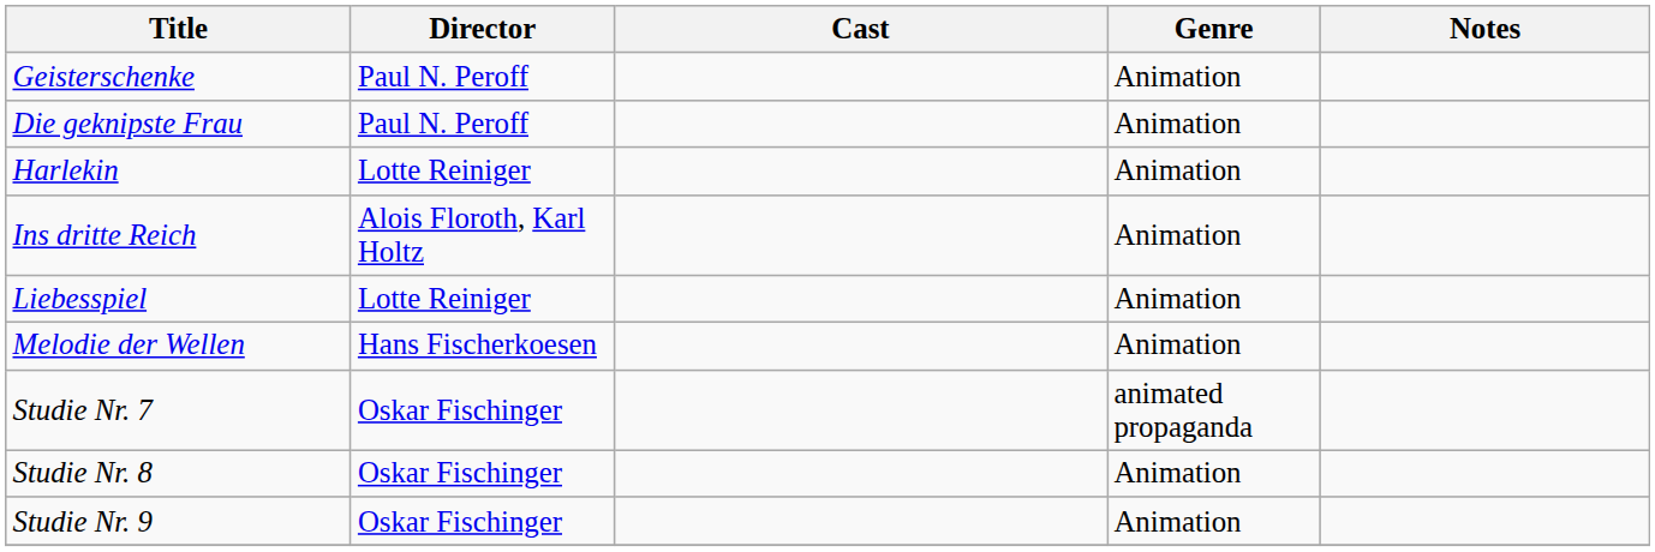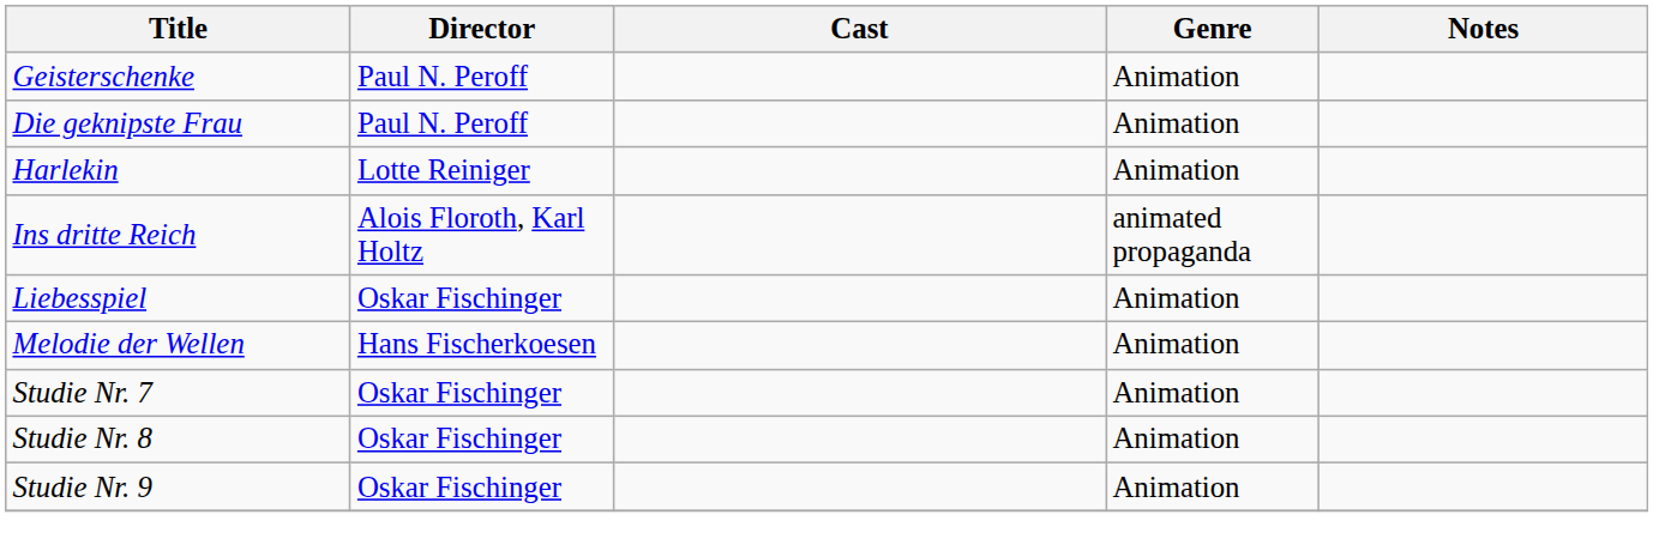 <table class="wikitable" style="width:100%;">
 <tr>
 <th style="width:21%;">Title</th>
 <th style="width:16%;">Director</th>
 <th style="width:30%;">Cast</th>
 <th style="width:13%;">Genre</th>
 <th style="width:20%;">Notes</th>
 </tr>
 <tr>
 <td><em><a href='#'>Geisterschenke</a></em></td>
 <td><a href='#'>Paul N. Peroff</a></td>
 <td></td>
 <td>Animation</td>
 <td></td>
 </tr>
 <tr>
 <td><em><a href='#'>Die geknipste Frau</a></em></td>
 <td><a href='#'>Paul N. Peroff</a></td>
 <td></td>
 <td>Animation</td>
 <td></td>
 </tr>
 <tr>
 <td><em><a href='#'>Harlekin</a></em></td>
 <td><a href='#'>Lotte Reiniger</a></td>
 <td></td>
 <td>Animation</td>
 <td></td>
 </tr>
 <tr>
 <td><em><a href='#'>Ins dritte Reich</a></em></td>
 <td><a href='#'>Alois Floroth</a>, <a href='#'>Karl Holtz</a></td>
 <td></td>
-<td>Animation</td>
+<td>animated propaganda</td>
 <td></td>
 </tr>
 <tr>
 <td><em><a href='#'>Liebesspiel</a></em></td>
-<td><a href='#'>Lotte Reiniger</a></td>
+<td><a href='#'>Oskar Fischinger</a></td>
 <td></td>
 <td>Animation</td>
 <td></td>
 </tr>
 <tr>
 <td><em><a href='#'>Melodie der Wellen</a></em></td>
 <td><a href='#'>Hans Fischerkoesen</a></td>
 <td></td>
 <td>Animation</td>
 <td></td>
 </tr>
 <tr>
 <td><em>Studie Nr. 7</em></td>
 <td><a href='#'>Oskar Fischinger</a></td>
 <td></td>
-<td>animated propaganda</td>
+<td>Animation</td>
 <td></td>
 </tr>
 <tr>
 <td><em>Studie Nr. 8</em></td>
 <td><a href='#'>Oskar Fischinger</a></td>
 <td></td>
 <td>Animation</td>
 <td></td>
 </tr>
 <tr>
 <td><em>Studie Nr. 9</em></td>
 <td><a href='#'>Oskar Fischinger</a></td>
 <td></td>
 <td>Animation</td>
 <td></td>
 </tr>
 <tr>
 </tr>
 </table>
